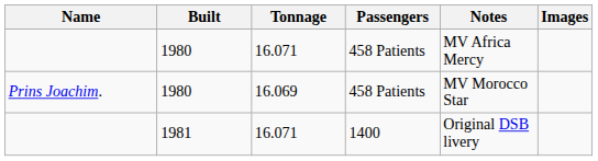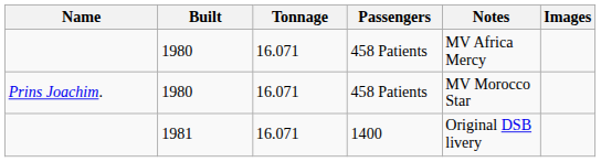 <table class="wikitable sortable" border="1">
 <tr>
 <th scope="col" width="150pt">Name</th>
 <th scope="col" width="90pt">Built</th>
 <th scope="col" width="90pt">Tonnage</th>
 <th scope="col" width="90pt">Passengers</th>
 <th scope="col" class="unsortable">Notes</th>
 <th scope="col" class="unsortable">Images</th>
 </tr>
 <tr>
 <td></td>
 <td>1980</td>
 <td>16.071</td>
 <td>458 Patients</td>
 <td>MV Africa Mercy</td>
 <td></td>
 </tr>
 <tr>
 <td><a href='#'><em>Prins Joachim</em></a>.</td>
 <td>1980</td>
-<td>16.069</td>
+<td>16.071</td>
 <td>458 Patients</td>
 <td>MV Morocco Star</td>
 <td></td>
 </tr>
 <tr>
 <td></td>
 <td>1981</td>
 <td>16.071</td>
 <td>1400</td>
 <td>Original <a href='#'>DSB</a> livery</td>
 <td></td>
 </tr>
 </table>
